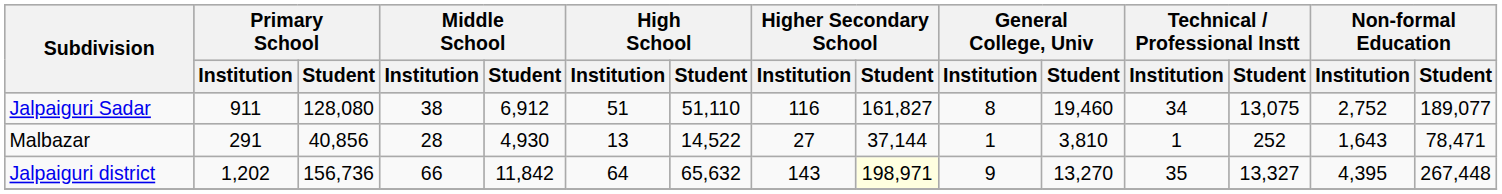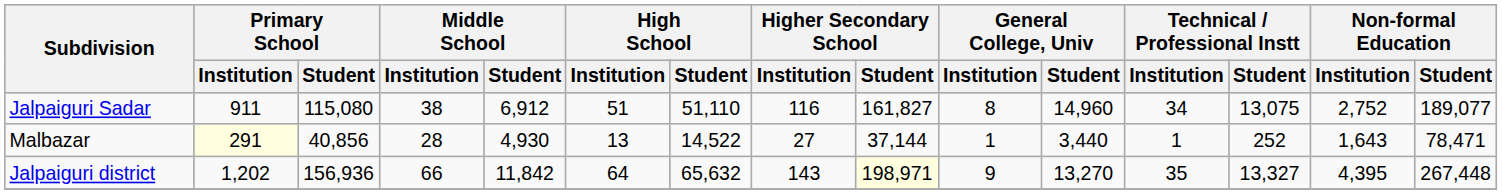 <table class="wikitable" style="text-align:center;font-size: 9pt">
 <tr>
 <th width="110" rowspan="2">Subdivision</th>
 <th colspan="2">Primary<br>School</th>
 <th colspan="2">Middle<br>School</th>
 <th colspan="2">High<br>School</th>
 <th colspan="2">Higher Secondary<br>School</th>
 <th colspan="2">General<br>College, Univ</th>
 <th colspan="2">Technical /<br>Professional Instt</th>
 <th colspan="2">Non-formal<br>Education</th>
 </tr>
 <tr>
 <th width="30">Institution</th>
 <th width="30">Student</th>
 <th width="30">Institution</th>
 <th width="30">Student</th>
 <th width="30">Institution</th>
 <th width="30">Student</th>
 <th width="30">Institution</th>
 <th width="30">Student</th>
 <th width="30">Institution</th>
 <th width="30">Student</th>
 <th width="30">Institution</th>
 <th width="30">Student</th>
 <th width="30">Institution</th>
 <th width="30">Student<br></th>
 </tr>
 <tr>
 <td align=left><a href='#'>Jalpaiguri Sadar</a></td>
 <td align="center">911</td>
-<td align="center">128,080</td>
+<td align="center">115,080</td>
 <td align="center">38</td>
 <td align="center">6,912</td>
 <td align="center">51</td>
 <td align="center">51,110</td>
 <td align="center">116</td>
 <td align="center">161,827</td>
 <td align="center">8</td>
-<td align="center">19,460</td>
+<td align="center">14,960</td>
 <td align="center">34</td>
 <td align="center">13,075</td>
 <td align="center">2,752</td>
 <td align="center">189,077</td>
 </tr>
 <tr>
 <td align=left>Malbazar</td>
-<td align="center">291</td>
+<td align="center" style="background: lightyellow;">291</td>
 <td align="center">40,856</td>
 <td align="center">28</td>
 <td align="center">4,930</td>
 <td align="center">13</td>
 <td align="center">14,522</td>
 <td align="center">27</td>
 <td align="center">37,144</td>
 <td align="center">1</td>
-<td align="center">3,810</td>
+<td align="center">3,440</td>
 <td align="center">1</td>
 <td align="center">252</td>
 <td align="center">1,643</td>
 <td align="center">78,471</td>
 </tr>
 <tr>
 <td align=left><a href='#'>Jalpaiguri district</a></td>
 <td align="center">1,202</td>
-<td align="center">156,736</td>
+<td align="center">156,936</td>
 <td align="center">66</td>
 <td align="center">11,842</td>
 <td align="center">64</td>
 <td align="center">65,632</td>
 <td align="center">143</td>
 <td align="center" style="background: lightyellow;">198,971</td>
 <td align="center">9</td>
 <td align="center">13,270</td>
 <td align="center">35</td>
 <td align="center">13,327</td>
 <td align="center">4,395</td>
 <td align="center">267,448</td>
 </tr>
 <tr>
 </tr>
 </table>
